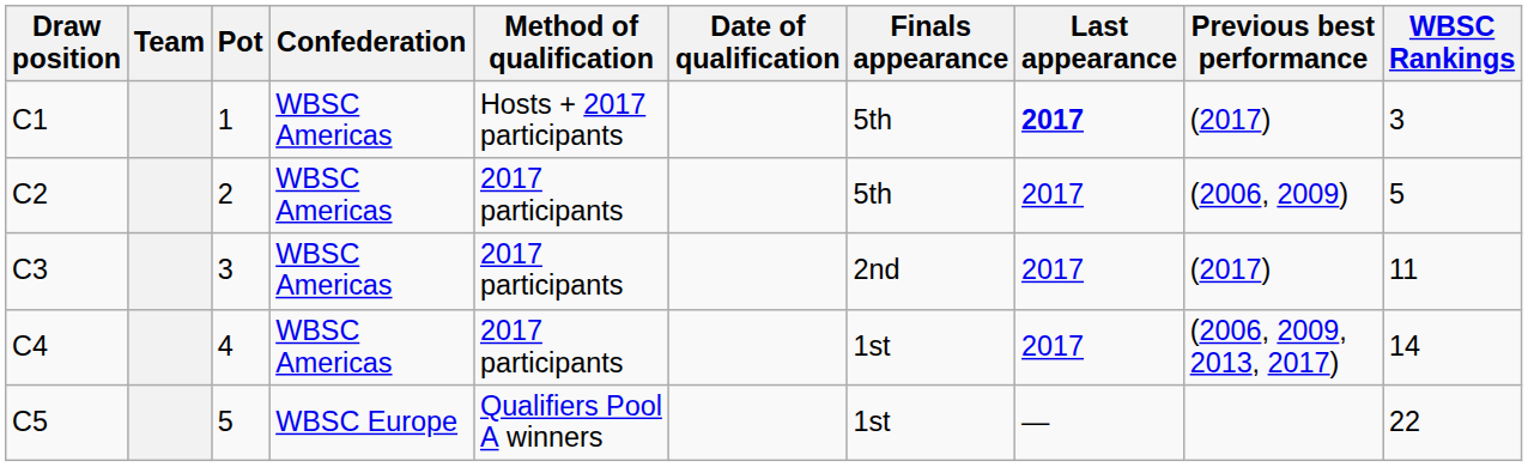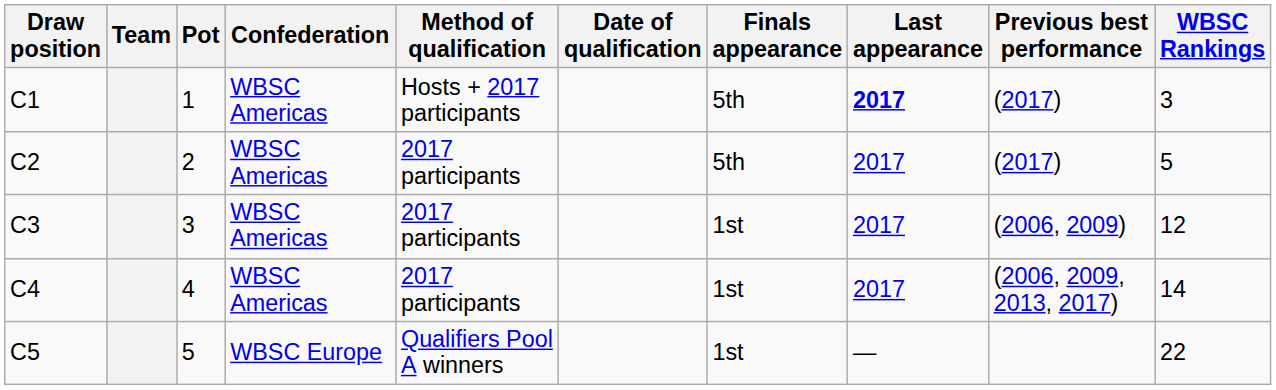 <table class="wikitable sortable plainrowheaders">
 <tr>
 <th scope="col">Draw<br>position</th>
 <th scope="col">Team</th>
 <th scope="col">Pot</th>
 <th scope="col">Confederation</th>
 <th scope="col">Method of<br>qualification</th>
 <th scope="col">Date of<br>qualification</th>
 <th scope="col">Finals<br>appearance</th>
 <th scope="col">Last<br>appearance</th>
 <th scope="col">Previous best<br>performance</th>
 <th scope="col"><a href='#'>WBSC<br>Rankings</a></th>
 </tr>
 <tr>
 <td>C1</td>
 <th scope="row"></th>
 <td>1</td>
 <td><a href='#'>WBSC Americas</a></td>
 <td>Hosts + <a href='#'>2017</a> participants</td>
 <td></td>
 <td>5th</td>
 <td><strong><a href='#'>2017</a></strong></td>
 <td><strong></strong> (<a href='#'>2017</a>)</td>
 <td>3</td>
 </tr>
 <tr>
 <td>C2</td>
 <th scope="row"></th>
 <td>2</td>
 <td><a href='#'>WBSC Americas</a></td>
 <td><a href='#'>2017</a> participants</td>
 <td></td>
 <td>5th</td>
 <td><a href='#'>2017</a></td>
-<td> (<a href='#'>2006</a>, <a href='#'>2009</a>)</td>
+<td> (<a href='#'>2017</a>)</td>
 <td>5</td>
 </tr>
 <tr>
 <td>C3</td>
 <th scope="row"></th>
 <td>3</td>
 <td><a href='#'>WBSC Americas</a></td>
 <td><a href='#'>2017</a> participants</td>
 <td></td>
-<td>2nd</td>
+<td>1st</td>
 <td><a href='#'>2017</a></td>
-<td> (<a href='#'>2017</a>)</td>
-<td>11</td>
+<td> (<a href='#'>2006</a>, <a href='#'>2009</a>)</td>
+<td>12</td>
 </tr>
 <tr>
 <td>C4</td>
 <th scope="row"></th>
 <td>4</td>
 <td><a href='#'>WBSC Americas</a></td>
 <td><a href='#'>2017</a> participants</td>
 <td></td>
 <td>1st</td>
 <td><a href='#'>2017</a></td>
 <td> (<a href='#'>2006</a>, <a href='#'>2009</a>, <a href='#'>2013</a>, <a href='#'>2017</a>)</td>
 <td>14</td>
 </tr>
 <tr>
 <td>C5</td>
 <th scope="row"></th>
 <td>5</td>
 <td><a href='#'>WBSC Europe</a></td>
 <td><a href='#'>Qualifiers Pool A</a> winners</td>
 <td></td>
 <td>1st</td>
 <td>—</td>
 <td></td>
 <td>22</td>
 </tr>
 </table>
